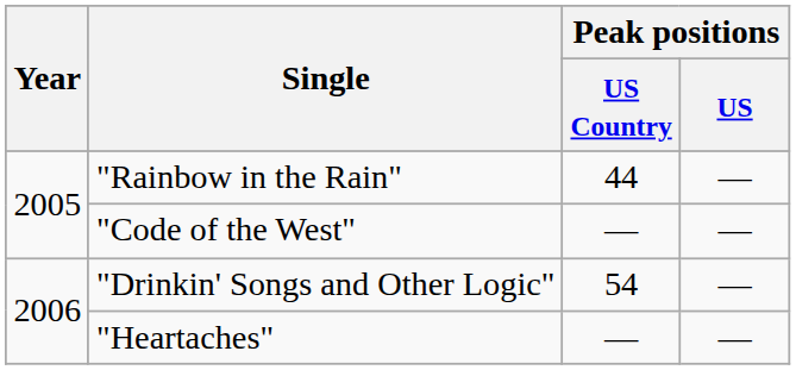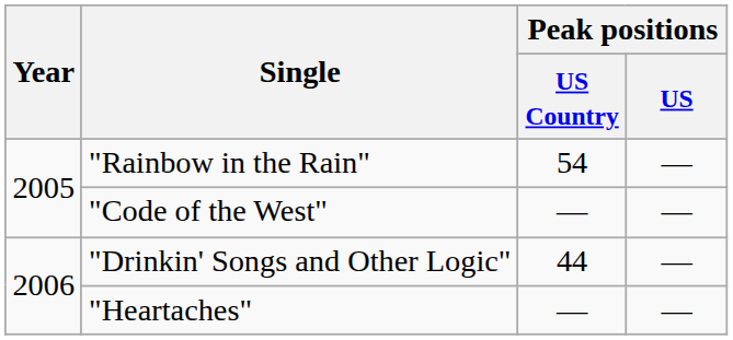 <table class="wikitable">
 <tr>
 <th rowspan="2">Year</th>
 <th rowspan="2">Single</th>
 <th colspan="2">Peak positions</th>
 </tr>
 <tr>
 <th width="45"><small><a href='#'>US Country</a></small></th>
 <th width="45"><small><a href='#'>US</a></small></th>
 </tr>
 <tr>
 <td rowspan="2">2005</td>
 <td>"Rainbow in the Rain"</td>
-<td align="center">44</td>
+<td align="center">54</td>
 <td align="center">—</td>
 </tr>
 <tr>
 <td>"Code of the West"</td>
 <td align="center">—</td>
 <td align="center">—</td>
 </tr>
 <tr>
 <td rowspan="2">2006</td>
 <td>"Drinkin' Songs and Other Logic"</td>
-<td align="center">54</td>
+<td align="center">44</td>
 <td align="center">—</td>
 </tr>
 <tr>
 <td>"Heartaches"</td>
 <td align="center">—</td>
 <td align="center">—</td>
 </tr>
 </table>
